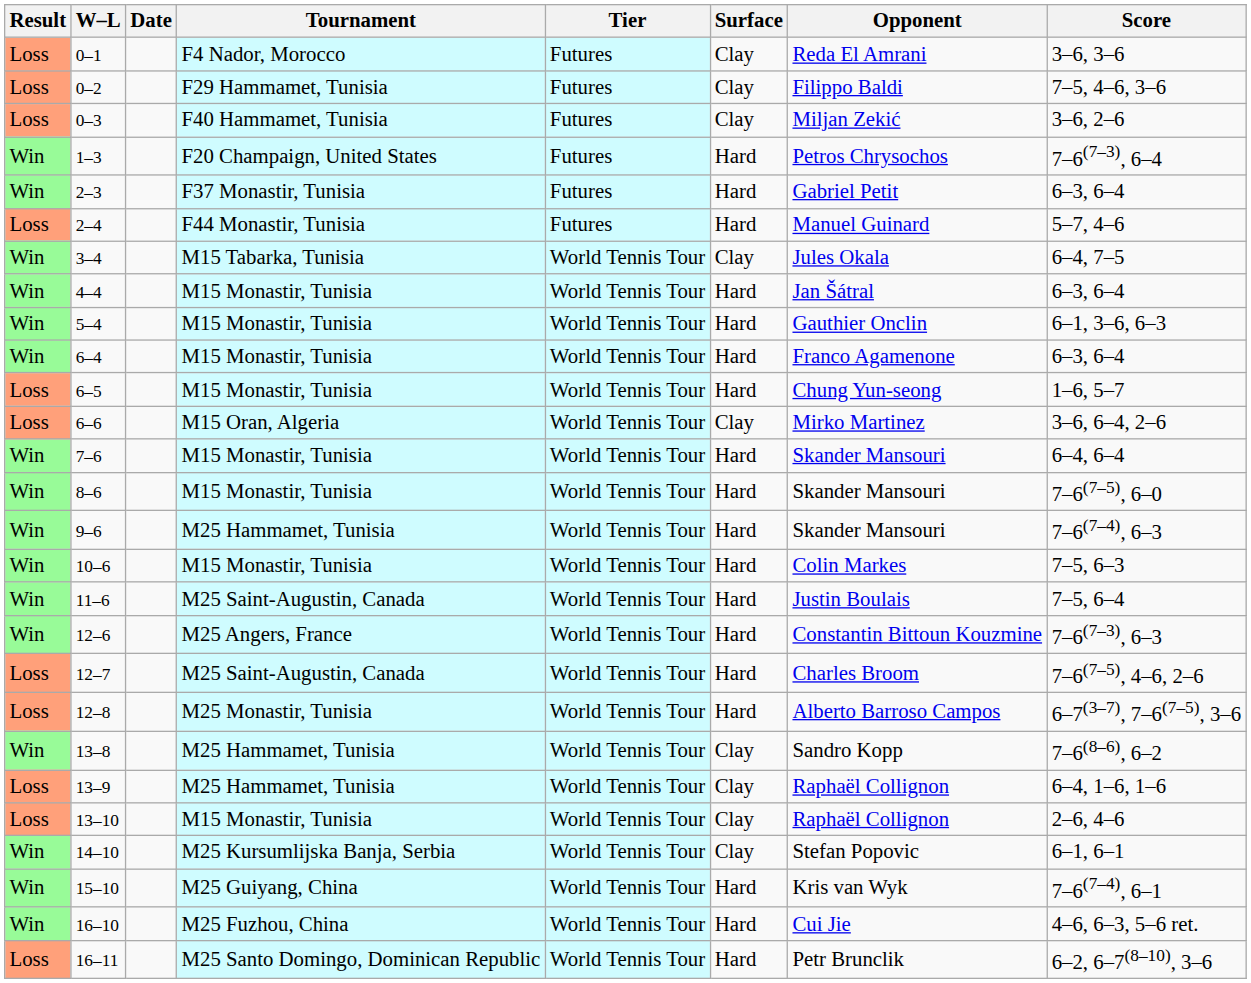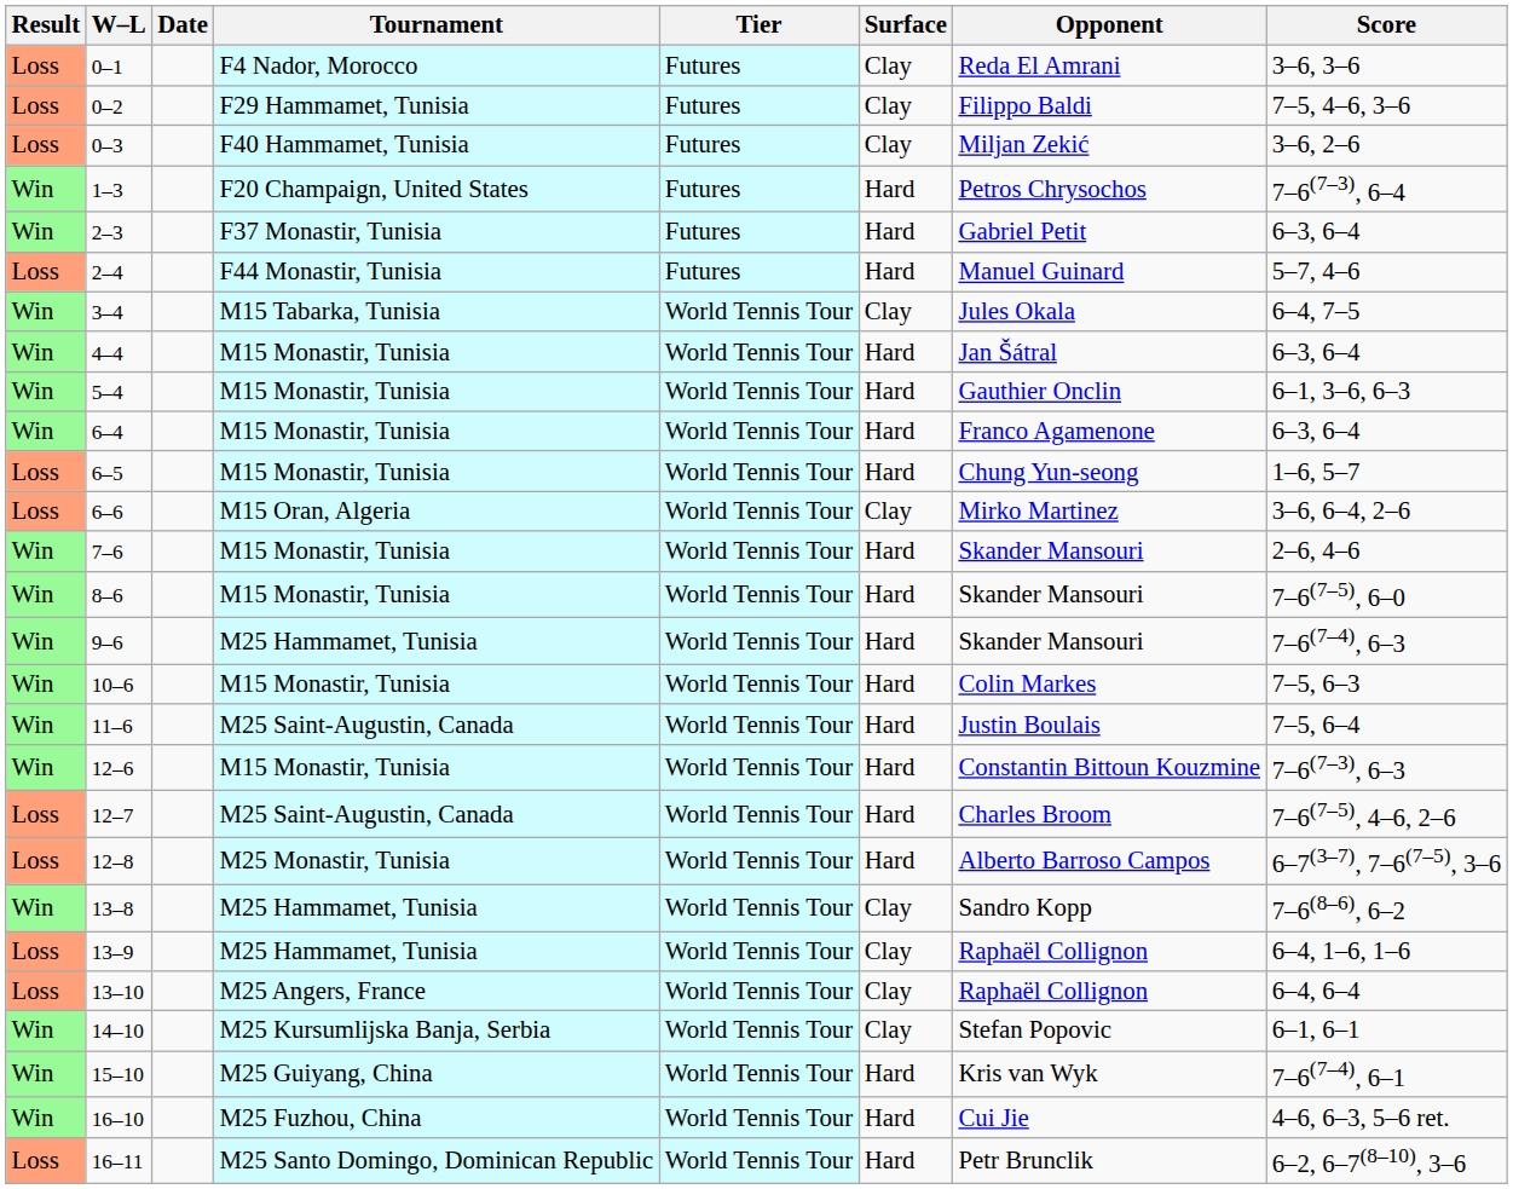 <table class="sortable wikitable">
 <tr>
 <th>Result</th>
 <th class="unsortable">W–L</th>
 <th>Date</th>
 <th>Tournament</th>
 <th>Tier</th>
 <th>Surface</th>
 <th>Opponent</th>
 <th class="unsortable">Score</th>
 </tr>
 <tr>
 <td bgcolor=FFA07A>Loss</td>
 <td><small>0–1</small></td>
 <td></td>
 <td style="background:#cffcff;">F4 Nador, Morocco</td>
 <td style="background:#cffcff;">Futures</td>
 <td>Clay</td>
 <td> <a href='#'>Reda El Amrani</a></td>
 <td>3–6, 3–6</td>
 </tr>
 <tr>
 <td bgcolor=FFA07A>Loss</td>
 <td><small>0–2</small></td>
 <td></td>
 <td style="background:#cffcff;">F29 Hammamet, Tunisia</td>
 <td style="background:#cffcff;">Futures</td>
 <td>Clay</td>
 <td> <a href='#'>Filippo Baldi</a></td>
 <td>7–5, 4–6, 3–6</td>
 </tr>
 <tr>
 <td bgcolor=FFA07A>Loss</td>
 <td><small>0–3</small></td>
 <td></td>
 <td style="background:#cffcff;">F40 Hammamet, Tunisia</td>
 <td style="background:#cffcff;">Futures</td>
 <td>Clay</td>
 <td> <a href='#'>Miljan Zekić</a></td>
 <td>3–6, 2–6</td>
 </tr>
 <tr>
 <td bgcolor=98FB98>Win</td>
 <td><small>1–3</small></td>
 <td></td>
 <td style="background:#cffcff;">F20 Champaign, United States</td>
 <td style="background:#cffcff;">Futures</td>
 <td>Hard</td>
 <td> <a href='#'>Petros Chrysochos</a></td>
 <td>7–6<sup>(7–3)</sup>, 6–4</td>
 </tr>
 <tr>
 <td bgcolor=98FB98>Win</td>
 <td><small>2–3</small></td>
 <td></td>
 <td style="background:#cffcff;">F37 Monastir, Tunisia</td>
 <td style="background:#cffcff;">Futures</td>
 <td>Hard</td>
 <td> <a href='#'>Gabriel Petit</a></td>
 <td>6–3, 6–4</td>
 </tr>
 <tr>
 <td bgcolor=FFA07A>Loss</td>
 <td><small>2–4</small></td>
 <td></td>
 <td style="background:#cffcff;">F44 Monastir, Tunisia</td>
 <td style="background:#cffcff;">Futures</td>
 <td>Hard</td>
 <td> <a href='#'>Manuel Guinard</a></td>
 <td>5–7, 4–6</td>
 </tr>
 <tr>
 <td bgcolor=98FB98>Win</td>
 <td><small>3–4</small></td>
 <td></td>
 <td style="background:#cffcff;">M15 Tabarka, Tunisia</td>
 <td style="background:#cffcff;">World Tennis Tour</td>
 <td>Clay</td>
 <td> <a href='#'>Jules Okala</a></td>
 <td>6–4, 7–5</td>
 </tr>
 <tr>
 <td bgcolor=98FB98>Win</td>
 <td><small>4–4</small></td>
 <td></td>
 <td style="background:#cffcff;">M15 Monastir, Tunisia</td>
 <td style="background:#cffcff;">World Tennis Tour</td>
 <td>Hard</td>
 <td> <a href='#'>Jan Šátral</a></td>
 <td>6–3, 6–4</td>
 </tr>
 <tr>
 <td bgcolor=98FB98>Win</td>
 <td><small>5–4</small></td>
 <td></td>
 <td style="background:#cffcff;">M15 Monastir, Tunisia</td>
 <td style="background:#cffcff;">World Tennis Tour</td>
 <td>Hard</td>
 <td> <a href='#'>Gauthier Onclin</a></td>
 <td>6–1, 3–6, 6–3</td>
 </tr>
 <tr>
 <td bgcolor=98FB98>Win</td>
 <td><small>6–4</small></td>
 <td></td>
 <td style="background:#cffcff;">M15 Monastir, Tunisia</td>
 <td style="background:#cffcff;">World Tennis Tour</td>
 <td>Hard</td>
 <td> <a href='#'>Franco Agamenone</a></td>
 <td>6–3, 6–4</td>
 </tr>
 <tr>
 <td bgcolor=FFA07A>Loss</td>
 <td><small>6–5</small></td>
 <td></td>
 <td style="background:#cffcff;">M15 Monastir, Tunisia</td>
 <td style="background:#cffcff;">World Tennis Tour</td>
 <td>Hard</td>
 <td> <a href='#'>Chung Yun-seong</a></td>
 <td>1–6, 5–7</td>
 </tr>
 <tr>
 <td bgcolor=FFA07A>Loss</td>
 <td><small>6–6</small></td>
 <td></td>
 <td style="background:#cffcff;">M15 Oran, Algeria</td>
 <td style="background:#cffcff;">World Tennis Tour</td>
 <td>Clay</td>
 <td> <a href='#'>Mirko Martinez</a></td>
 <td>3–6, 6–4, 2–6</td>
 </tr>
 <tr>
 <td bgcolor=98FB98>Win</td>
 <td><small>7–6</small></td>
 <td></td>
 <td style="background:#cffcff;">M15 Monastir, Tunisia</td>
 <td style="background:#cffcff;">World Tennis Tour</td>
 <td>Hard</td>
 <td> <a href='#'>Skander Mansouri</a></td>
-<td>6–4, 6–4</td>
+<td>2–6, 4–6</td>
 </tr>
 <tr>
 <td bgcolor=98FB98>Win</td>
 <td><small>8–6</small></td>
 <td></td>
 <td style="background:#cffcff;">M15 Monastir, Tunisia</td>
 <td style="background:#cffcff;">World Tennis Tour</td>
 <td>Hard</td>
 <td> Skander Mansouri</td>
 <td>7–6<sup>(7–5)</sup>, 6–0</td>
 </tr>
 <tr>
 <td bgcolor=98FB98>Win</td>
 <td><small>9–6</small></td>
 <td></td>
 <td style="background:#cffcff;">M25 Hammamet, Tunisia</td>
 <td style="background:#cffcff;">World Tennis Tour</td>
 <td>Hard</td>
 <td> Skander Mansouri</td>
 <td>7–6<sup>(7–4)</sup>, 6–3</td>
 </tr>
 <tr>
 <td bgcolor=98FB98>Win</td>
 <td><small>10–6</small></td>
 <td></td>
 <td style="background:#cffcff;">M15 Monastir, Tunisia</td>
 <td style="background:#cffcff;">World Tennis Tour</td>
 <td>Hard</td>
 <td> <a href='#'>Colin Markes</a></td>
 <td>7–5, 6–3</td>
 </tr>
 <tr>
 <td bgcolor=98FB98>Win</td>
 <td><small>11–6</small></td>
 <td></td>
 <td style="background:#cffcff;">M25 Saint-Augustin, Canada</td>
 <td style="background:#cffcff;">World Tennis Tour</td>
 <td>Hard</td>
 <td> <a href='#'>Justin Boulais</a></td>
 <td>7–5, 6–4</td>
 </tr>
 <tr>
 <td bgcolor=98FB98>Win</td>
 <td><small>12–6</small></td>
 <td></td>
-<td style="background:#cffcff;">M25 Angers, France</td>
+<td style="background:#cffcff;">M15 Monastir, Tunisia</td>
 <td style="background:#cffcff;">World Tennis Tour</td>
 <td>Hard</td>
 <td> <a href='#'>Constantin Bittoun Kouzmine</a></td>
 <td>7–6<sup>(7–3)</sup>, 6–3</td>
 </tr>
 <tr>
 <td bgcolor=FFA07A>Loss</td>
 <td><small>12–7</small></td>
 <td></td>
 <td style="background:#cffcff;">M25 Saint-Augustin, Canada</td>
 <td style="background:#cffcff;">World Tennis Tour</td>
 <td>Hard</td>
 <td> <a href='#'>Charles Broom</a></td>
 <td>7–6<sup>(7–5)</sup>, 4–6, 2–6</td>
 </tr>
 <tr>
 <td bgcolor=FFA07A>Loss</td>
 <td><small>12–8</small></td>
 <td></td>
 <td style="background:#cffcff;">M25 Monastir, Tunisia</td>
 <td style="background:#cffcff;">World Tennis Tour</td>
 <td>Hard</td>
 <td> <a href='#'>Alberto Barroso Campos</a></td>
 <td>6–7<sup>(3–7)</sup>, 7–6<sup>(7–5)</sup>, 3–6</td>
 </tr>
 <tr>
 <td bgcolor=98FB98>Win</td>
 <td><small>13–8</small></td>
 <td></td>
 <td style="background:#cffcff;">M25 Hammamet, Tunisia</td>
 <td style="background:#cffcff;">World Tennis Tour</td>
 <td>Clay</td>
 <td> Sandro Kopp</td>
 <td>7–6<sup>(8–6)</sup>, 6–2</td>
 </tr>
 <tr>
 <td bgcolor=ffa07A>Loss</td>
 <td><small>13–9</small></td>
 <td></td>
 <td style="background:#cffcff;">M25 Hammamet, Tunisia</td>
 <td style="background:#cffcff;">World Tennis Tour</td>
 <td>Clay</td>
 <td> <a href='#'>Raphaël Collignon</a></td>
 <td>6–4, 1–6, 1–6</td>
 </tr>
 <tr>
 <td bgcolor=ffa07A>Loss</td>
 <td><small>13–10</small></td>
 <td></td>
-<td style="background:#cffcff;">M15 Monastir, Tunisia</td>
+<td style="background:#cffcff;">M25 Angers, France</td>
 <td style="background:#cffcff;">World Tennis Tour</td>
 <td>Clay</td>
 <td> <a href='#'>Raphaël Collignon</a></td>
-<td>2–6, 4–6</td>
+<td>6–4, 6–4</td>
 </tr>
 <tr>
 <td bgcolor=98FB98>Win</td>
 <td><small>14–10</small></td>
 <td></td>
 <td style="background:#cffcff;">M25 Kursumlijska Banja, Serbia</td>
 <td style="background:#cffcff;">World Tennis Tour</td>
 <td>Clay</td>
 <td> Stefan Popovic</td>
 <td>6–1, 6–1</td>
 </tr>
 <tr>
 <td bgcolor=98FB98>Win</td>
 <td><small>15–10</small></td>
 <td></td>
 <td style="background:#cffcff;">M25 Guiyang, China</td>
 <td style="background:#cffcff;">World Tennis Tour</td>
 <td>Hard</td>
 <td> Kris van Wyk</td>
 <td>7–6<sup>(7–4)</sup>, 6–1</td>
 </tr>
 <tr>
 <td bgcolor=98FB98>Win</td>
 <td><small>16–10</small></td>
 <td></td>
 <td style="background:#cffcff;">M25 Fuzhou, China</td>
 <td style="background:#cffcff;">World Tennis Tour</td>
 <td>Hard</td>
 <td> <a href='#'>Cui Jie</a></td>
 <td>4–6, 6–3, 5–6 ret.</td>
 </tr>
 <tr>
 <td bgcolor=FFA07A>Loss</td>
 <td><small>16–11</small></td>
 <td></td>
 <td style="background:#cffcff;">M25 Santo Domingo, Dominican Republic</td>
 <td style="background:#cffcff;">World Tennis Tour</td>
 <td>Hard</td>
 <td> Petr Brunclik</td>
 <td>6–2, 6–7<sup>(8–10)</sup>, 3–6</td>
 </tr>
 </table>
